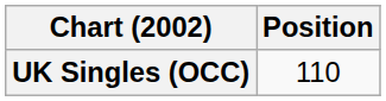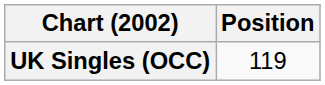 <table class="wikitable plainrowheaders" style="text-align:center">
 <tr>
 <th>Chart (2002)</th>
 <th>Position</th>
 </tr>
 <tr>
 <th scope="row">UK Singles (OCC)</th>
-<td>110</td>
+<td>119</td>
 </tr>
 </table>
